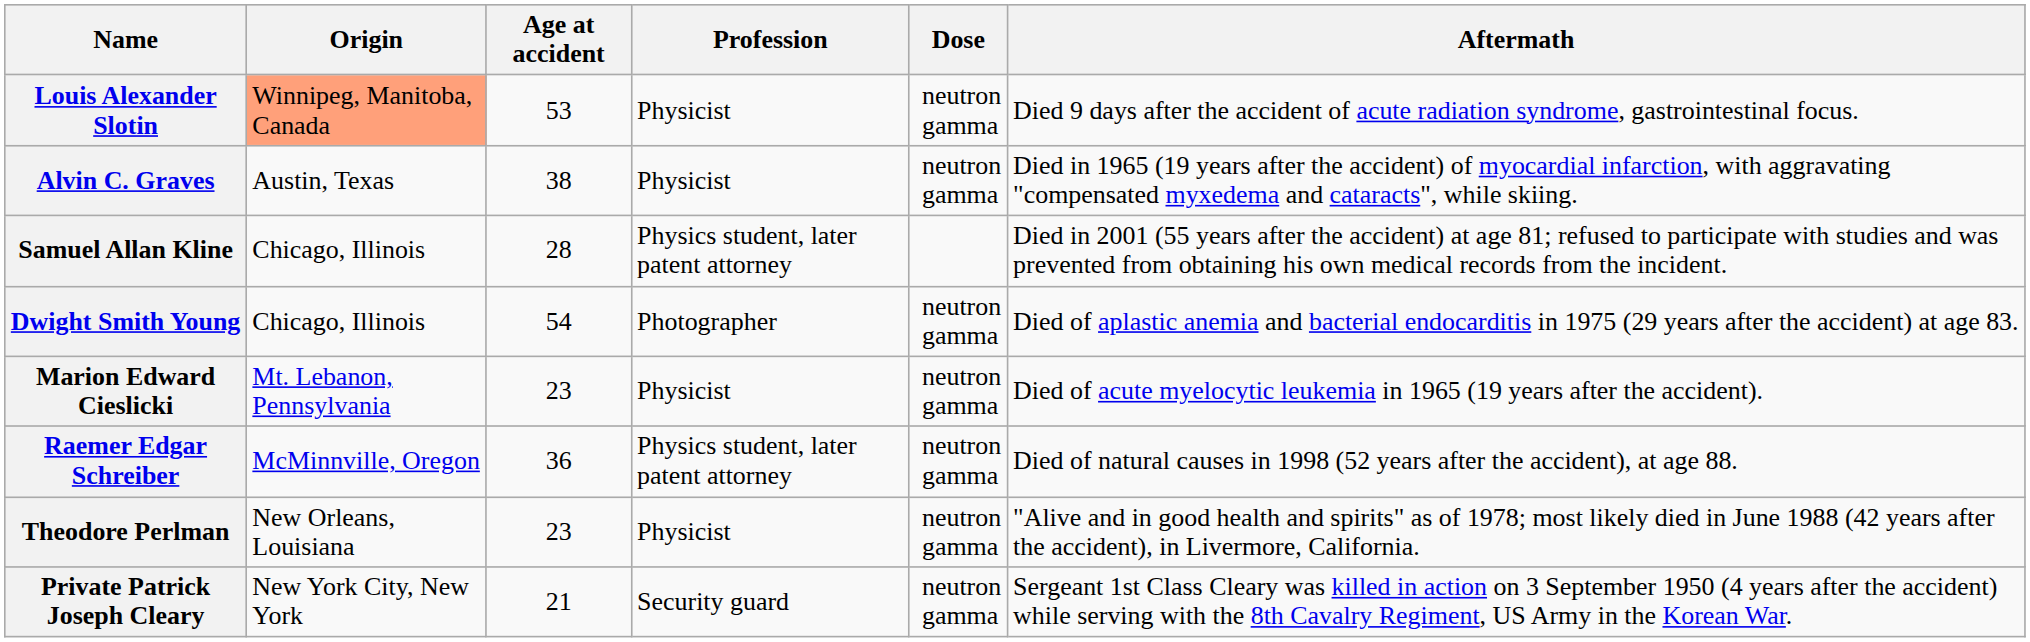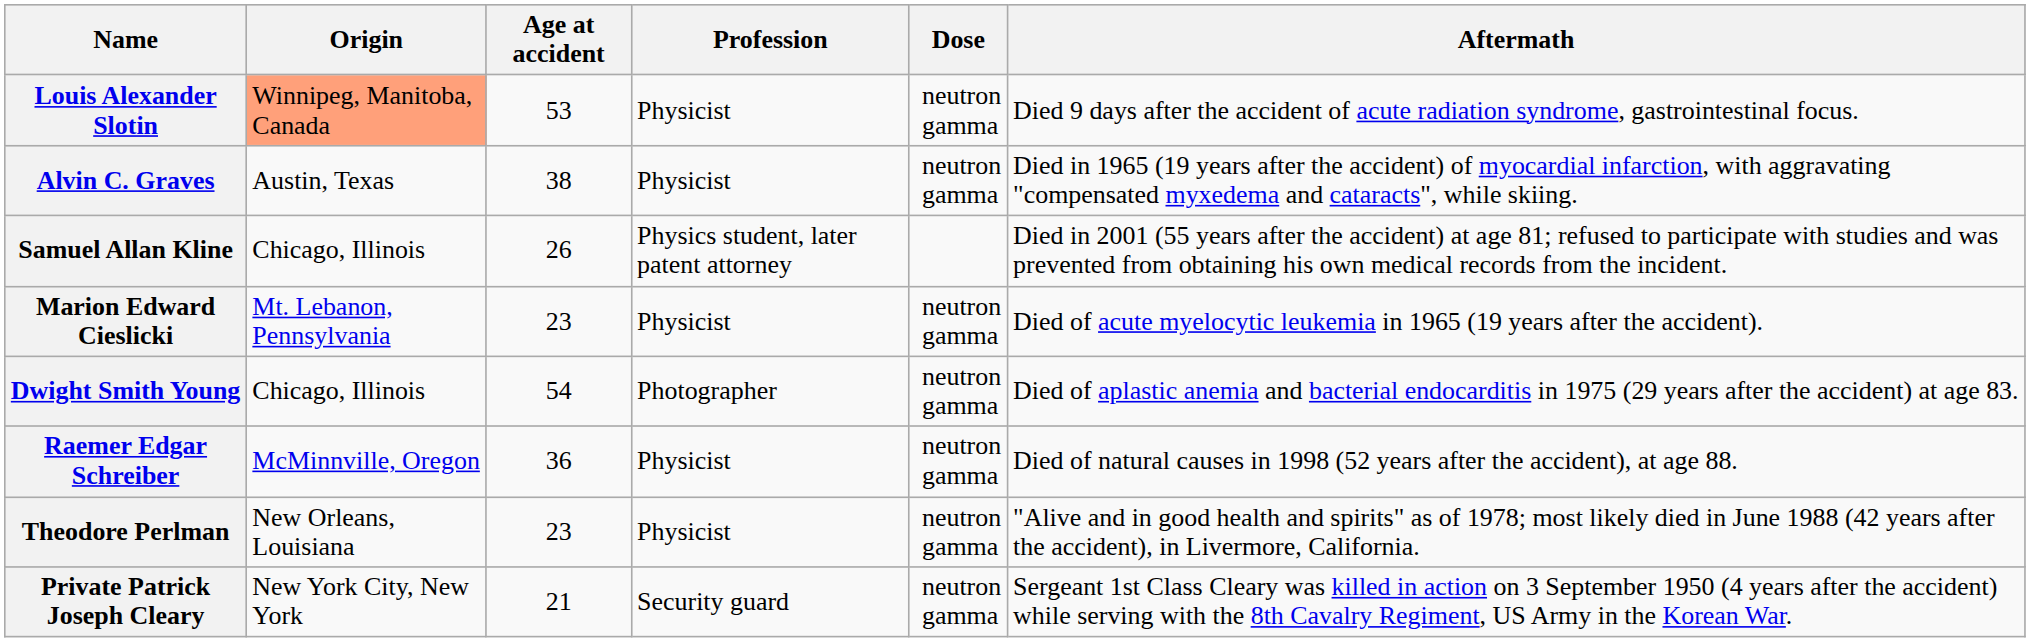 <table class="wikitable">
 <tr>
 <th scope=col>Name</th>
 <th scope=col>Origin</th>
 <th scope=col>Age at accident</th>
 <th scope=col>Profession</th>
 <th scope=col>Dose</th>
 <th scope=col>Aftermath</th>
 </tr>
 <tr>
 <th scope=row><a href='#'>Louis Alexander Slotin</a></th>
 <td style="background: lightsalmon;">Winnipeg, Manitoba, Canada</td>
 <td style="text-align:center;">53</td>
 <td>Physicist</td>
 <td> neutron <br>  gamma</td>
 <td>Died 9 days after the accident of <a href='#'>acute radiation syndrome</a>, gastrointestinal focus.</td>
 </tr>
 <tr>
 <th scope=row><a href='#'>Alvin C. Graves</a></th>
 <td>Austin, Texas</td>
 <td style="text-align:center;">38</td>
 <td>Physicist</td>
 <td> neutron <br>  gamma</td>
 <td>Died in 1965 (19 years after the accident) of <a href='#'>myocardial infarction</a>, with aggravating "compensated <a href='#'>myxedema</a> and <a href='#'>cataracts</a>", while skiing.</td>
 </tr>
 <tr>
 <th scope=row>Samuel Allan Kline</th>
 <td>Chicago, Illinois</td>
-<td style="text-align:center;">28</td>
+<td style="text-align:center;">26</td>
 <td>Physics student, later patent attorney</td>
 <td></td>
 <td>Died in 2001 (55 years after the accident) at age 81; refused to participate with studies and was prevented from obtaining his own medical records from the incident.</td>
+</tr>
+<tr>
+<th scope=row>Marion Edward Cieslicki</th>
+<td><a href='#'>Mt. Lebanon, Pennsylvania</a></td>
+<td style="text-align:center;">23</td>
+<td>Physicist</td>
+<td> neutron <br>  gamma</td>
+<td>Died of <a href='#'>acute myelocytic leukemia</a> in 1965 (19 years after the accident).</td>
 </tr>
 <tr>
 <th scope=row><a href='#'>Dwight Smith Young</a></th>
 <td>Chicago, Illinois</td>
 <td style="text-align:center;">54</td>
 <td>Photographer</td>
 <td> neutron <br>  gamma</td>
 <td>Died of <a href='#'>aplastic anemia</a> and <a href='#'>bacterial endocarditis</a> in 1975 (29 years after the accident) at age 83.</td>
 </tr>
 <tr>
-<th scope=row>Marion Edward Cieslicki</th>
-<td><a href='#'>Mt. Lebanon, Pennsylvania</a></td>
-<td style="text-align:center;">23</td>
-<td>Physicist</td>
-<td> neutron <br>  gamma</td>
-<td>Died of <a href='#'>acute myelocytic leukemia</a> in 1965 (19 years after the accident).</td>
-</tr>
-<tr>
 <th scope=row><a href='#'>Raemer Edgar Schreiber</a></th>
 <td><a href='#'>McMinnville, Oregon</a></td>
 <td style="text-align:center;">36</td>
-<td>Physics student, later patent attorney</td>
+<td>Physicist</td>
 <td> neutron <br>  gamma</td>
 <td>Died of natural causes in 1998 (52 years after the accident), at age 88.</td>
 </tr>
 <tr>
 <th scope=row>Theodore Perlman</th>
 <td>New Orleans, Louisiana</td>
 <td style="text-align:center;">23</td>
 <td>Physicist</td>
 <td> neutron <br>  gamma</td>
 <td>"Alive and in good health and spirits" as of 1978; most likely died in June 1988 (42 years after the accident), in Livermore, California.</td>
 </tr>
 <tr>
 <th scope=row>Private Patrick Joseph Cleary</th>
 <td>New York City, New York</td>
 <td style="text-align:center;">21</td>
 <td>Security guard</td>
 <td> neutron <br>  gamma</td>
 <td>Sergeant 1st Class Cleary was <a href='#'>killed in action</a> on 3 September 1950 (4 years after the accident) while serving with the <a href='#'>8th Cavalry Regiment</a>, US Army in the <a href='#'>Korean War</a>.</td>
 </tr>
 </table>
